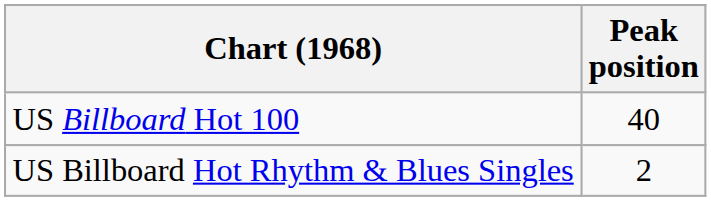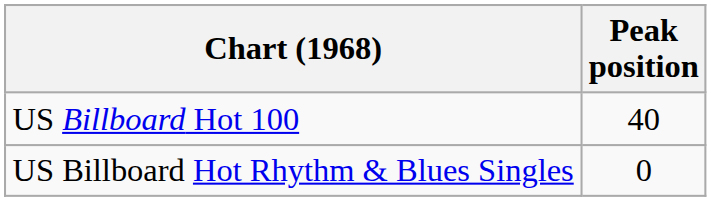 <table class="wikitable sortable">
 <tr>
 <th>Chart (1968)</th>
 <th>Peak<br>position</th>
 </tr>
 <tr>
 <td align="left">US <a href='#'><em>Billboard</em> Hot 100</a></td>
 <td align="center">40</td>
 </tr>
 <tr>
 <td align="left">US  Billboard <a href='#'>Hot Rhythm & Blues Singles</a></td>
-<td align="center">2</td>
+<td align="center">0</td>
 </tr>
 </table>
